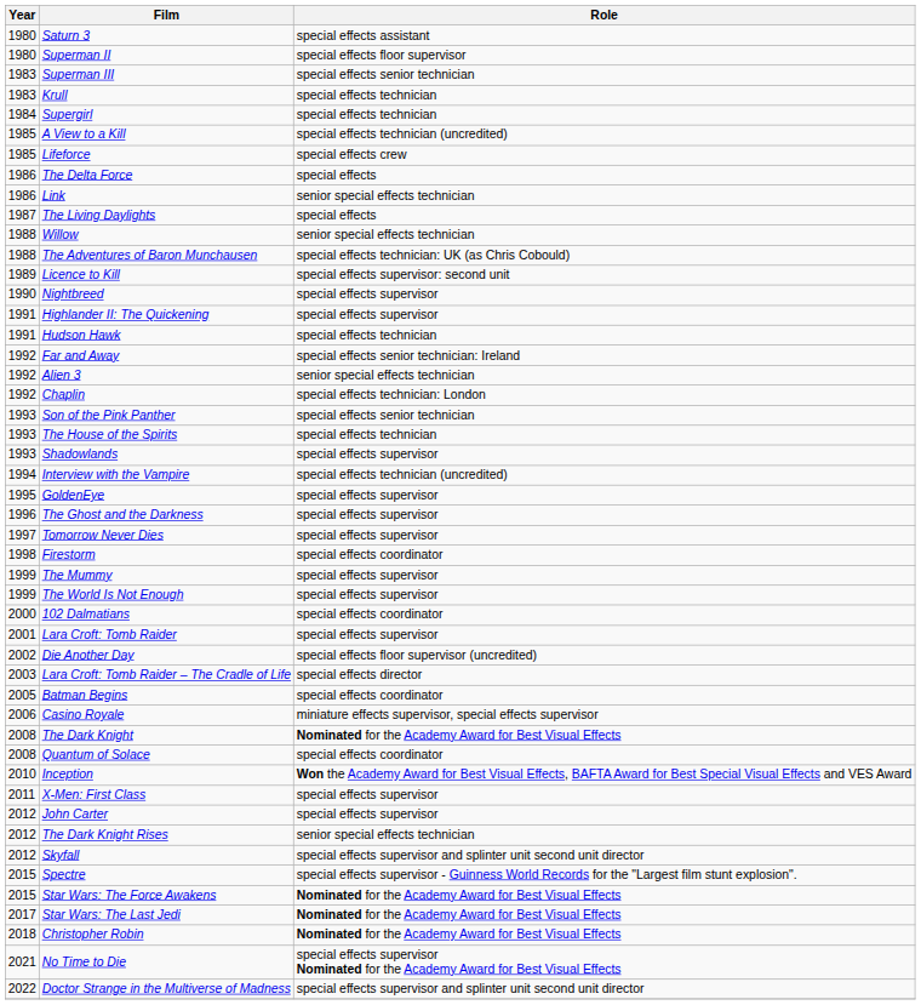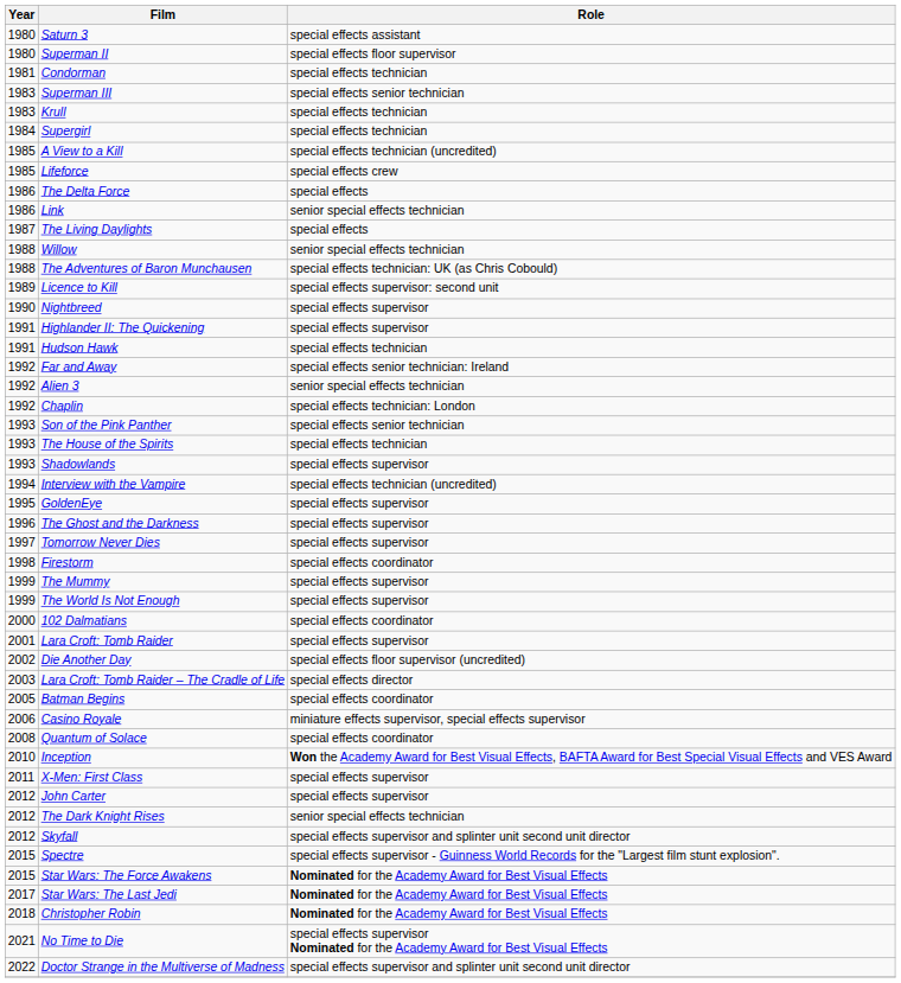 <table class="wikitable">
 <tr>
 <th>Year</th>
 <th>Film</th>
 <th>Role</th>
 </tr>
 <tr>
 <td>1980</td>
 <td><em><a href='#'>Saturn 3</a></em></td>
 <td>special effects assistant</td>
 </tr>
 <tr>
 <td>1980</td>
 <td><em><a href='#'>Superman II</a></em></td>
 <td>special effects floor supervisor</td>
+</tr>
+<tr>
+<td>1981</td>
+<td><em><a href='#'>Condorman</a></em></td>
+<td>special effects technician</td>
 </tr>
 <tr>
 <td>1983</td>
 <td><em><a href='#'>Superman III</a></em></td>
 <td>special effects senior technician</td>
 </tr>
 <tr>
 <td>1983</td>
 <td><em><a href='#'>Krull</a></em></td>
 <td>special effects technician</td>
 </tr>
 <tr>
 <td>1984</td>
 <td><em><a href='#'>Supergirl</a></em></td>
 <td>special effects technician</td>
 </tr>
 <tr>
 <td>1985</td>
 <td><em><a href='#'>A View to a Kill</a></em></td>
 <td>special effects technician (uncredited)</td>
 </tr>
 <tr>
 <td>1985</td>
 <td><em><a href='#'>Lifeforce</a></em></td>
 <td>special effects crew</td>
 </tr>
 <tr>
 <td>1986</td>
 <td><em><a href='#'>The Delta Force</a></em></td>
 <td>special effects</td>
 </tr>
 <tr>
 <td>1986</td>
 <td><em><a href='#'>Link</a></em></td>
 <td>senior special effects technician</td>
 </tr>
 <tr>
 <td>1987</td>
 <td><em><a href='#'>The Living Daylights</a></em></td>
 <td>special effects</td>
 </tr>
 <tr>
 <td>1988</td>
 <td><em><a href='#'>Willow</a></em></td>
 <td>senior special effects technician</td>
 </tr>
 <tr>
 <td>1988</td>
 <td><em><a href='#'>The Adventures of Baron Munchausen</a></em></td>
 <td>special effects technician: UK (as Chris Cobould)</td>
 </tr>
 <tr>
 <td>1989</td>
 <td><em><a href='#'>Licence to Kill</a></em></td>
 <td>special effects supervisor: second unit</td>
 </tr>
 <tr>
 <td>1990</td>
 <td><em><a href='#'>Nightbreed</a></em></td>
 <td>special effects supervisor</td>
 </tr>
 <tr>
 <td>1991</td>
 <td><em><a href='#'>Highlander II: The Quickening</a></em></td>
 <td>special effects supervisor</td>
 </tr>
 <tr>
 <td>1991</td>
 <td><em><a href='#'>Hudson Hawk</a></em></td>
 <td>special effects technician</td>
 </tr>
 <tr>
 <td>1992</td>
 <td><em><a href='#'>Far and Away</a></em></td>
 <td>special effects senior technician: Ireland</td>
 </tr>
 <tr>
 <td>1992</td>
 <td><em><a href='#'>Alien 3</a></em></td>
 <td>senior special effects technician</td>
 </tr>
 <tr>
 <td>1992</td>
 <td><em><a href='#'>Chaplin</a></em></td>
 <td>special effects technician: London</td>
 </tr>
 <tr>
 <td>1993</td>
 <td><em><a href='#'>Son of the Pink Panther</a></em></td>
 <td>special effects senior technician</td>
 </tr>
 <tr>
 <td>1993</td>
 <td><em><a href='#'>The House of the Spirits</a></em></td>
 <td>special effects technician</td>
 </tr>
 <tr>
 <td>1993</td>
 <td><em><a href='#'>Shadowlands</a></em></td>
 <td>special effects supervisor</td>
 </tr>
 <tr>
 <td>1994</td>
 <td><em><a href='#'>Interview with the Vampire</a></em></td>
 <td>special effects technician (uncredited)</td>
 </tr>
 <tr>
 <td>1995</td>
 <td><em><a href='#'>GoldenEye</a></em></td>
 <td>special effects supervisor</td>
 </tr>
 <tr>
 <td>1996</td>
 <td><em><a href='#'>The Ghost and the Darkness</a></em></td>
 <td>special effects supervisor</td>
 </tr>
 <tr>
 <td>1997</td>
 <td><em><a href='#'>Tomorrow Never Dies</a></em></td>
 <td>special effects supervisor</td>
 </tr>
 <tr>
 <td>1998</td>
 <td><em><a href='#'>Firestorm</a></em></td>
 <td>special effects coordinator</td>
 </tr>
 <tr>
 <td>1999</td>
 <td><em><a href='#'>The Mummy</a></em></td>
 <td>special effects supervisor</td>
 </tr>
 <tr>
 <td>1999</td>
 <td><em><a href='#'>The World Is Not Enough</a></em></td>
 <td>special effects supervisor</td>
 </tr>
 <tr>
 <td>2000</td>
 <td><em><a href='#'>102 Dalmatians</a></em></td>
 <td>special effects coordinator</td>
 </tr>
 <tr>
 <td>2001</td>
 <td><em><a href='#'>Lara Croft: Tomb Raider</a></em></td>
 <td>special effects supervisor</td>
 </tr>
 <tr>
 <td>2002</td>
 <td><em><a href='#'>Die Another Day</a></em></td>
 <td>special effects floor supervisor (uncredited)</td>
 </tr>
 <tr>
 <td>2003</td>
 <td><em><a href='#'>Lara Croft: Tomb Raider – The Cradle of Life</a></em></td>
 <td>special effects director</td>
 </tr>
 <tr>
 <td>2005</td>
 <td><em><a href='#'>Batman Begins</a></em></td>
 <td>special effects coordinator</td>
 </tr>
 <tr>
 <td>2006</td>
 <td><em><a href='#'>Casino Royale</a></em></td>
 <td>miniature effects supervisor, special effects supervisor</td>
 </tr>
 <tr>
 <td>2008</td>
-<td><em><a href='#'>The Dark Knight</a></em></td>
-<td><strong>Nominated</strong> for the <a href='#'>Academy Award for Best Visual Effects</a></td>
-</tr>
-<tr>
-<td>2008</td>
 <td><em><a href='#'>Quantum of Solace</a></em></td>
 <td>special effects coordinator</td>
 </tr>
 <tr>
 <td>2010</td>
 <td><em><a href='#'>Inception</a></em></td>
 <td><strong>Won</strong> the <a href='#'>Academy Award for Best Visual Effects</a>, <a href='#'>BAFTA Award for Best Special Visual Effects</a> and VES Award</td>
 </tr>
 <tr>
 <td>2011</td>
 <td><em><a href='#'>X-Men: First Class</a></em></td>
 <td>special effects supervisor</td>
 </tr>
 <tr>
 <td>2012</td>
 <td><em><a href='#'>John Carter</a></em></td>
 <td>special effects supervisor</td>
 </tr>
 <tr>
 <td>2012</td>
 <td><em><a href='#'>The Dark Knight Rises</a></em></td>
 <td>senior special effects technician</td>
 </tr>
 <tr>
 <td>2012</td>
 <td><em><a href='#'>Skyfall</a></em></td>
 <td>special effects supervisor and splinter unit second unit director</td>
 </tr>
 <tr>
 <td>2015</td>
 <td><em><a href='#'>Spectre</a></em></td>
 <td>special effects supervisor -  <a href='#'>Guinness World Records</a> for the "Largest film stunt explosion".</td>
 </tr>
 <tr>
 <td>2015</td>
 <td><em><a href='#'>Star Wars: The Force Awakens</a></em></td>
 <td><strong>Nominated</strong> for the <a href='#'>Academy Award for Best Visual Effects</a></td>
 </tr>
 <tr>
 <td>2017</td>
 <td><em><a href='#'>Star Wars: The Last Jedi</a></em></td>
 <td><strong>Nominated</strong> for the <a href='#'>Academy Award for Best Visual Effects</a></td>
 </tr>
 <tr>
 <td>2018</td>
 <td><em><a href='#'>Christopher Robin</a></em></td>
 <td><strong>Nominated</strong> for the <a href='#'>Academy Award for Best Visual Effects</a></td>
 </tr>
 <tr>
 <td>2021</td>
 <td><em><a href='#'>No Time to Die</a></em></td>
 <td>special effects supervisor<br><strong>Nominated</strong> for the <a href='#'>Academy Award for Best Visual Effects</a></td>
 </tr>
 <tr>
 <td>2022</td>
 <td><em><a href='#'>Doctor Strange in the Multiverse of Madness</a></em></td>
 <td>special effects supervisor and splinter unit second unit director</td>
 </tr>
 <tr>
 </tr>
 </table>
